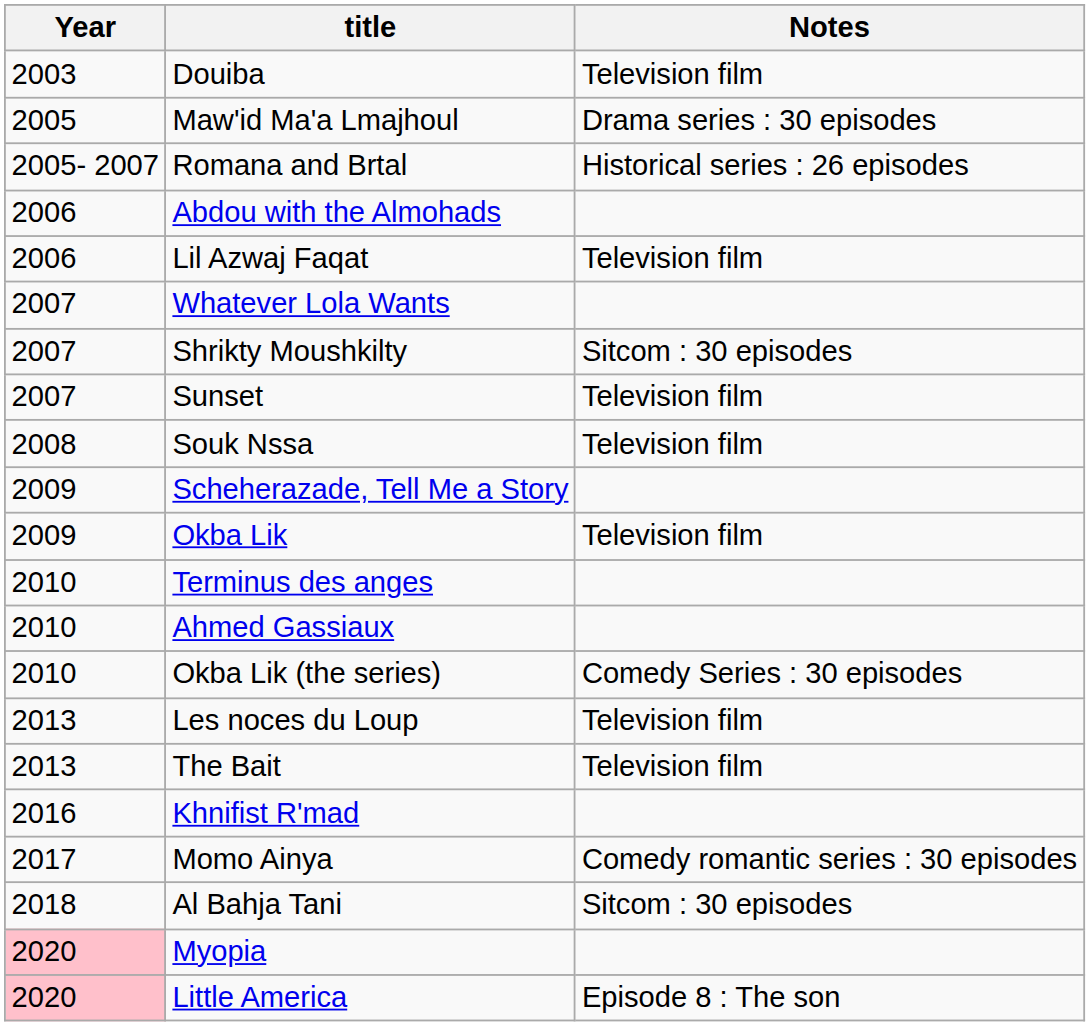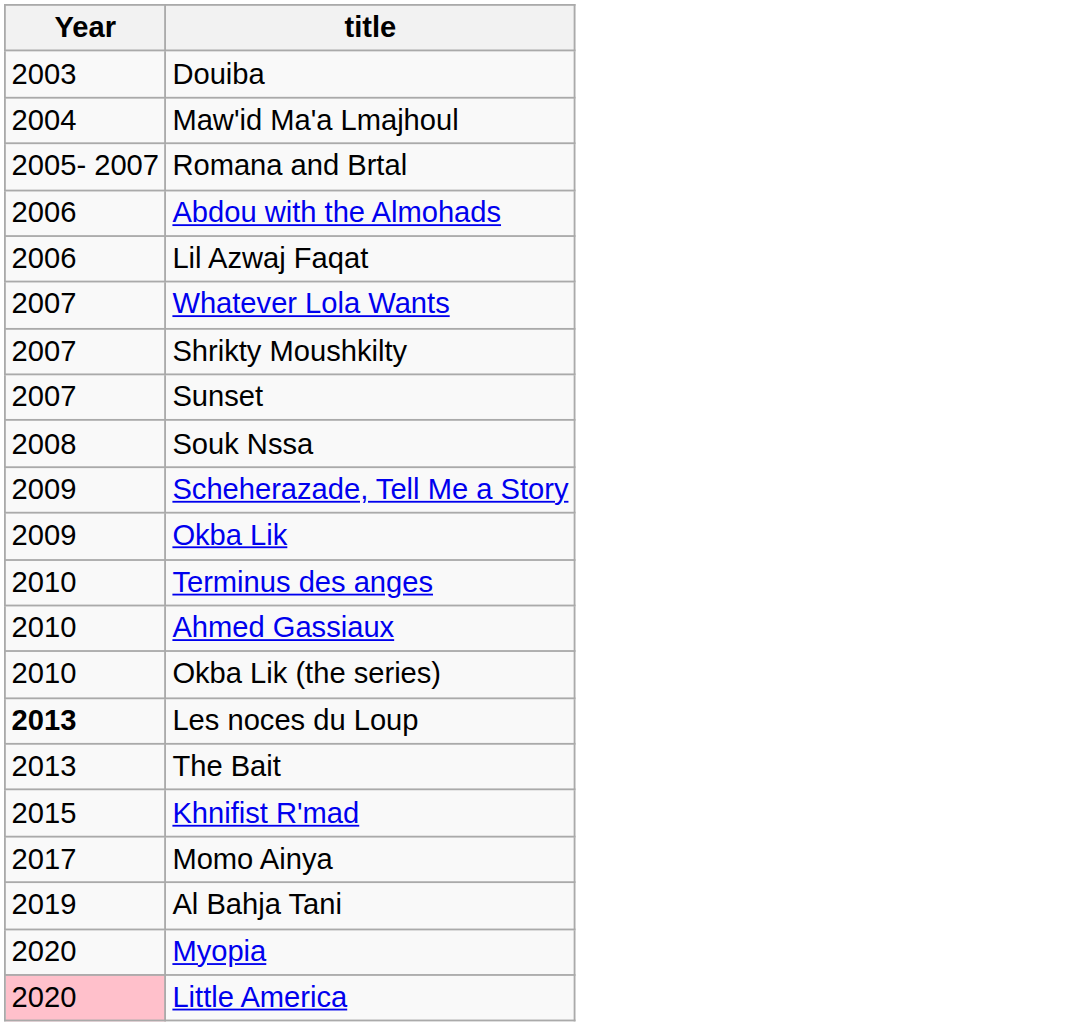 <table class="wikitable sortable mw-collapsible">
 <tr>
 <th>Year</th>
 <th>title</th>
-<th>Notes</th>
 </tr>
 <tr>
 <td>2003</td>
 <td>Douiba</td>
-<td>Television film</td>
 </tr>
 <tr>
-<td>2005</td>
+<td>2004</td>
 <td>Maw'id Ma'a Lmajhoul</td>
-<td>Drama series : 30 episodes</td>
 </tr>
 <tr>
 <td>2005- 2007</td>
 <td>Romana and Brtal</td>
-<td>Historical series : 26 episodes</td>
 </tr>
 <tr>
 <td>2006</td>
 <td><a href='#'>Abdou with the Almohads</a></td>
-<td></td>
 </tr>
 <tr>
 <td>2006</td>
 <td>Lil Azwaj Faqat</td>
-<td>Television film</td>
 </tr>
 <tr>
 <td>2007</td>
 <td><a href='#'>Whatever Lola Wants</a></td>
-<td></td>
 </tr>
 <tr>
 <td>2007</td>
 <td>Shrikty Moushkilty</td>
-<td>Sitcom : 30 episodes</td>
 </tr>
 <tr>
 <td>2007</td>
 <td>Sunset</td>
-<td>Television film</td>
 </tr>
 <tr>
 <td>2008</td>
 <td>Souk Nssa</td>
-<td>Television film</td>
 </tr>
 <tr>
 <td>2009</td>
 <td><a href='#'>Scheherazade, Tell Me a Story</a></td>
-<td></td>
 </tr>
 <tr>
 <td>2009</td>
 <td><a href='#'>Okba Lik</a></td>
-<td>Television film</td>
 </tr>
 <tr>
 <td>2010</td>
 <td><a href='#'>Terminus des anges</a></td>
-<td></td>
 </tr>
 <tr>
 <td>2010</td>
 <td><a href='#'>Ahmed Gassiaux</a></td>
-<td></td>
 </tr>
 <tr>
 <td>2010</td>
 <td>Okba Lik (the series)</td>
-<td>Comedy Series : 30 episodes</td>
 </tr>
 <tr>
-<td>2013</td>
+<td><strong>2013</strong></td>
 <td>Les noces du Loup</td>
-<td>Television film</td>
 </tr>
 <tr>
 <td>2013</td>
 <td>The Bait</td>
-<td>Television film</td>
 </tr>
 <tr>
-<td>2016</td>
+<td>2015</td>
 <td><a href='#'>Khnifist R'mad</a></td>
-<td></td>
 </tr>
 <tr>
 <td>2017</td>
 <td>Momo Ainya</td>
-<td>Comedy romantic series : 30 episodes</td>
 </tr>
 <tr>
-<td>2018</td>
+<td>2019</td>
 <td>Al Bahja Tani</td>
-<td>Sitcom : 30 episodes</td>
 </tr>
 <tr>
-<td style="background: pink;">2020</td>
+<td>2020</td>
 <td><a href='#'>Myopia</a></td>
-<td></td>
 </tr>
 <tr>
 <td style="background: pink;">2020</td>
 <td><a href='#'>Little America</a></td>
-<td>Episode 8 : The son</td>
 </tr>
 </table>
